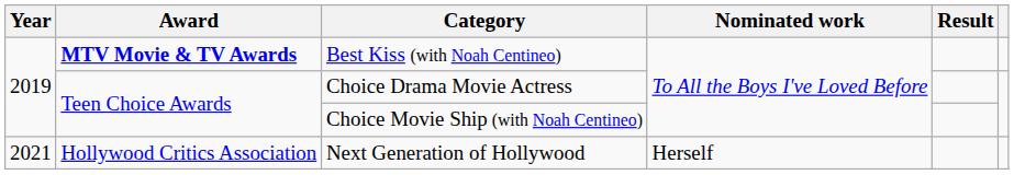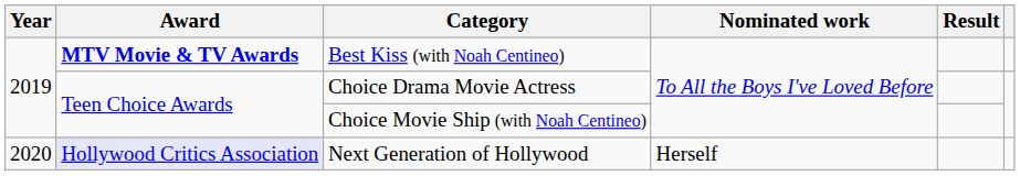 <table class="wikitable sortable">
 <tr>
 <th>Year</th>
 <th>Award</th>
 <th>Category</th>
 <th>Nominated work</th>
 <th>Result</th>
 <th class="unsortable"></th>
 </tr>
 <tr>
 <td rowspan="3">2019</td>
 <td><strong><a href='#'>MTV Movie & TV Awards</a></strong></td>
 <td><a href='#'>Best Kiss</a> <small>(with <a href='#'>Noah Centineo</a>)</small></td>
 <td rowspan="3"><em><a href='#'>To All the Boys I've Loved Before</a></em></td>
 <td></td>
 <td style="text-align:center;"></td>
 </tr>
 <tr>
 <td rowspan="2"><a href='#'>Teen Choice Awards</a></td>
 <td>Choice Drama Movie Actress</td>
 <td></td>
 <td rowspan="2" style="text-align:center;"></td>
 </tr>
 <tr>
 <td>Choice Movie Ship<small> (with <a href='#'>Noah Centineo</a>)</small></td>
 <td></td>
 </tr>
 <tr>
-<td>2021</td>
-<td><a href='#'>Hollywood Critics Association</a></td>
+<td>2020</td>
+<td style="background: lavender;"><a href='#'>Hollywood Critics Association</a></td>
 <td>Next Generation of Hollywood</td>
 <td>Herself</td>
 <td></td>
 <td style="text-align:center;"></td>
 </tr>
 </table>
